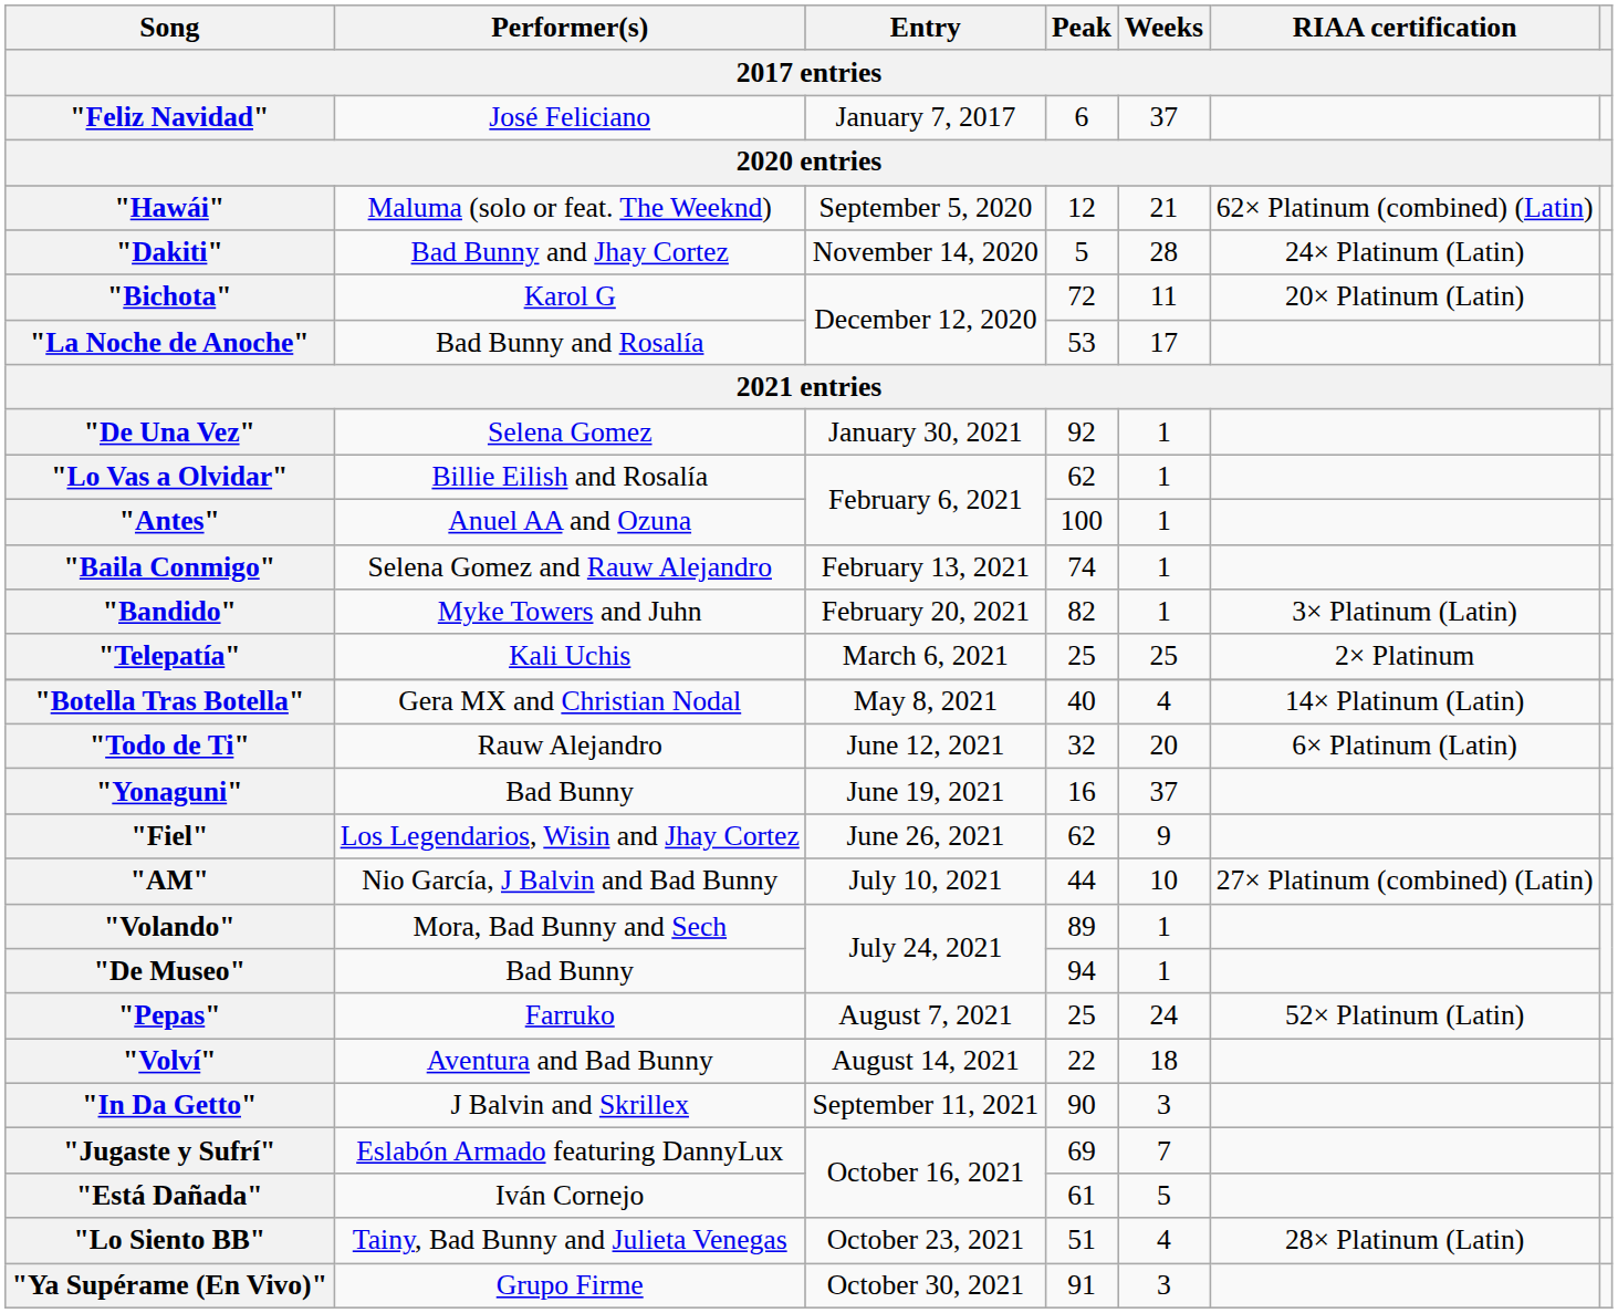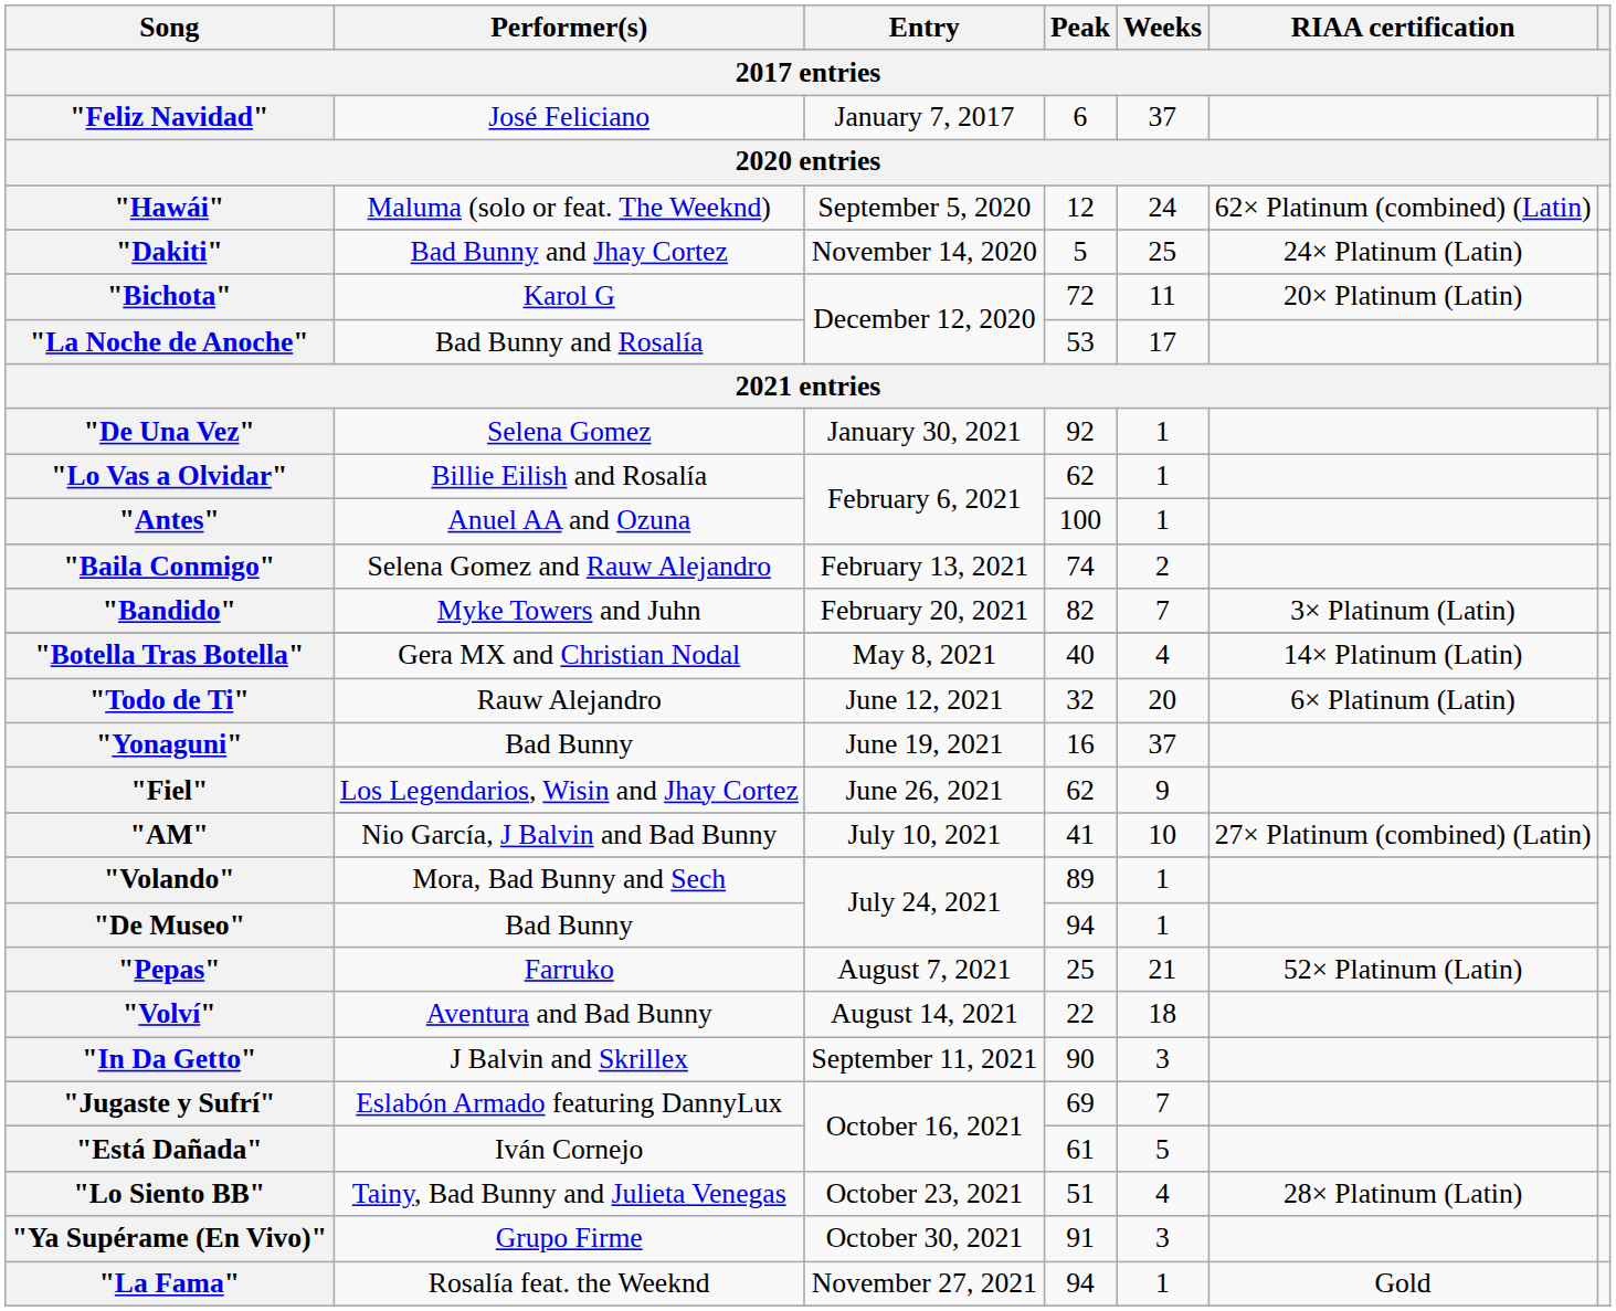 <table class="wikitable plainrowheaders sortable" style="text-align:center;">
 <tr>
 <th>Song</th>
 <th>Performer(s)</th>
 <th>Entry</th>
 <th>Peak</th>
 <th>Weeks</th>
 <th>RIAA certification</th>
 <th !scope=col class=unsortable></th>
 </tr>
 <tr>
 <th colspan="7">2017 entries</th>
 </tr>
 <tr>
 <th scope=row>"<a href='#'>Feliz Navidad</a>"</th>
 <td><a href='#'>José Feliciano</a></td>
 <td>January 7, 2017</td>
 <td>6</td>
 <td>37</td>
 <td></td>
 <td></td>
 </tr>
 <tr>
 <th colspan="7">2020 entries</th>
 </tr>
 <tr>
 <th scope="row">"<a href='#'>Hawái</a>"</th>
 <td><a href='#'>Maluma</a> (solo or feat. <a href='#'>The Weeknd</a>)</td>
 <td>September 5, 2020</td>
 <td>12</td>
-<td>21</td>
+<td>24</td>
 <td>62× Platinum (combined) (<a href='#'>Latin</a>)</td>
 <td></td>
 </tr>
 <tr>
 <th scope="row">"<a href='#'>Dakiti</a>"</th>
 <td><a href='#'>Bad Bunny</a> and <a href='#'>Jhay Cortez</a></td>
 <td>November 14, 2020</td>
 <td>5</td>
-<td>28</td>
+<td>25</td>
 <td>24× Platinum (Latin)</td>
 <td></td>
 </tr>
 <tr>
 <th scope="row">"<a href='#'>Bichota</a>"</th>
 <td><a href='#'>Karol G</a></td>
 <td rowspan="2">December 12, 2020</td>
 <td>72</td>
 <td>11</td>
 <td>20× Platinum (Latin)</td>
 <td></td>
 </tr>
 <tr>
 <th scope="row">"<a href='#'>La Noche de Anoche</a>"</th>
 <td>Bad Bunny and <a href='#'>Rosalía</a></td>
 <td>53</td>
 <td>17</td>
 <td></td>
 <td></td>
 </tr>
 <tr>
 <th colspan="7">2021 entries</th>
 </tr>
 <tr>
 <th scope="row">"<a href='#'>De Una Vez</a>"</th>
 <td><a href='#'>Selena Gomez</a></td>
 <td>January 30, 2021</td>
 <td>92</td>
 <td>1</td>
 <td></td>
 <td></td>
 </tr>
 <tr>
 <th scope="row">"<a href='#'>Lo Vas a Olvidar</a>"</th>
 <td><a href='#'>Billie Eilish</a> and Rosalía</td>
 <td rowspan="2">February 6, 2021</td>
 <td>62</td>
 <td>1</td>
 <td></td>
 <td></td>
 </tr>
 <tr>
 <th scope="row">"<a href='#'>Antes</a>"</th>
 <td><a href='#'>Anuel AA</a> and <a href='#'>Ozuna</a></td>
 <td>100</td>
 <td>1</td>
 <td></td>
 <td></td>
 </tr>
 <tr>
 <th scope="row">"<a href='#'>Baila Conmigo</a>"</th>
 <td>Selena Gomez and <a href='#'>Rauw Alejandro</a></td>
 <td>February 13, 2021</td>
 <td>74</td>
-<td>1</td>
+<td>2</td>
 <td></td>
 <td></td>
 </tr>
 <tr>
 <th scope="row">"<a href='#'>Bandido</a>"</th>
 <td><a href='#'>Myke Towers</a> and Juhn</td>
 <td>February 20, 2021</td>
 <td>82</td>
-<td>1</td>
+<td>7</td>
 <td>3× Platinum (Latin)</td>
-<td></td>
-</tr>
-<tr>
-<th scope="row">"<a href='#'>Telepatía</a>"</th>
-<td><a href='#'>Kali Uchis</a></td>
-<td>March 6, 2021</td>
-<td>25</td>
-<td>25</td>
-<td>2× Platinum</td>
 <td></td>
 </tr>
 <tr>
 </tr>
 <tr>
 <th scope="row">"<a href='#'>Botella Tras Botella</a>"</th>
 <td>Gera MX and <a href='#'>Christian Nodal</a></td>
 <td>May 8, 2021</td>
 <td>40</td>
 <td>4</td>
 <td>14× Platinum (Latin)</td>
 <td></td>
 </tr>
 <tr>
 <th scope="row">"<a href='#'>Todo de Ti</a>"</th>
 <td>Rauw Alejandro</td>
 <td>June 12, 2021</td>
 <td>32</td>
 <td>20</td>
 <td>6× Platinum (Latin)</td>
 <td></td>
 </tr>
 <tr>
 <th scope="row">"<a href='#'>Yonaguni</a>"</th>
 <td>Bad Bunny</td>
 <td>June 19, 2021</td>
 <td>16</td>
 <td>37</td>
 <td></td>
 <td></td>
 </tr>
 <tr>
 <th scope="row">"Fiel"</th>
 <td><a href='#'>Los Legendarios</a>, <a href='#'>Wisin</a> and <a href='#'>Jhay Cortez</a></td>
 <td>June 26, 2021</td>
 <td>62</td>
 <td>9</td>
 <td></td>
 <td></td>
 </tr>
 <tr>
 <th scope="row">"AM"</th>
 <td>Nio García, <a href='#'>J Balvin</a> and Bad Bunny</td>
 <td>July 10, 2021</td>
-<td>44</td>
+<td>41</td>
 <td>10</td>
 <td>27× Platinum (combined) (Latin)</td>
 <td></td>
 </tr>
 <tr>
 <th scope="row">"Volando"</th>
 <td>Mora, Bad Bunny and <a href='#'>Sech</a></td>
 <td rowspan="2">July 24, 2021</td>
 <td>89</td>
 <td>1</td>
 <td></td>
 <td rowspan="2"></td>
 </tr>
 <tr>
 <th scope="row">"De Museo"</th>
 <td>Bad Bunny</td>
 <td>94</td>
 <td>1</td>
 <td></td>
 </tr>
 <tr>
 <th scope="row">"<a href='#'>Pepas</a>"</th>
 <td><a href='#'>Farruko</a></td>
 <td>August 7, 2021</td>
 <td>25</td>
-<td>24</td>
+<td>21</td>
 <td>52× Platinum (Latin)</td>
 <td></td>
 </tr>
 <tr>
 <th scope="row">"<a href='#'>Volví</a>"</th>
 <td><a href='#'>Aventura</a> and Bad Bunny</td>
 <td>August 14, 2021</td>
 <td>22</td>
 <td>18</td>
 <td></td>
 <td></td>
 </tr>
 <tr>
 <th scope="row">"<a href='#'>In Da Getto</a>"</th>
 <td>J Balvin and <a href='#'>Skrillex</a></td>
 <td>September 11, 2021</td>
 <td>90</td>
 <td>3</td>
 <td></td>
 <td></td>
 </tr>
 <tr>
 <th scope="row">"Jugaste y Sufrí"</th>
 <td><a href='#'>Eslabón Armado</a> featuring DannyLux</td>
 <td rowspan="2">October 16, 2021</td>
 <td>69</td>
 <td>7</td>
 <td></td>
 <td></td>
 </tr>
 <tr>
 <th scope="row">"Está Dañada"</th>
 <td>Iván Cornejo</td>
 <td>61</td>
 <td>5</td>
 <td></td>
 <td></td>
 </tr>
 <tr>
 <th scope="row">"Lo Siento BB"</th>
 <td><a href='#'>Tainy</a>, Bad Bunny and <a href='#'>Julieta Venegas</a></td>
 <td>October 23, 2021</td>
 <td>51</td>
 <td>4</td>
 <td>28× Platinum (Latin)</td>
 <td></td>
 </tr>
 <tr>
 <th scope="row">"Ya Supérame (En Vivo)"</th>
 <td><a href='#'>Grupo Firme</a></td>
 <td>October 30, 2021</td>
 <td>91</td>
 <td>3</td>
 <td></td>
 <td></td>
 </tr>
 <tr>
+<th scope="row">"<a href='#'>La Fama</a>"</th>
+<td>Rosalía feat. the Weeknd</td>
+<td>November 27, 2021</td>
+<td>94</td>
+<td>1</td>
+<td>Gold</td>
+<td></td>
+</tr>
+<tr>
 </tr>
 </table>
